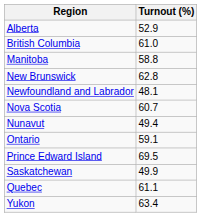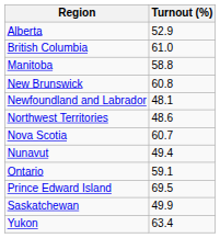 <table class="wikitable  sortable">
 <tr>
 <th>Region</th>
 <th>Turnout (%)</th>
 </tr>
 <tr>
 <td><a href='#'>Alberta</a></td>
 <td>52.9</td>
 </tr>
 <tr>
 <td><a href='#'>British Columbia</a></td>
 <td>61.0</td>
 </tr>
 <tr>
 <td><a href='#'>Manitoba</a></td>
 <td>58.8</td>
 </tr>
 <tr>
 <td><a href='#'>New Brunswick</a></td>
-<td>62.8</td>
+<td>60.8</td>
 </tr>
 <tr>
 <td><a href='#'>Newfoundland and Labrador</a></td>
 <td>48.1</td>
+</tr>
+<tr>
+<td><a href='#'>Northwest Territories</a></td>
+<td>48.6</td>
 </tr>
 <tr>
 <td><a href='#'>Nova Scotia</a></td>
 <td>60.7</td>
 </tr>
 <tr>
 <td><a href='#'>Nunavut</a></td>
 <td>49.4</td>
 </tr>
 <tr>
 <td><a href='#'>Ontario</a></td>
 <td>59.1</td>
 </tr>
 <tr>
 <td><a href='#'>Prince Edward Island</a></td>
 <td>69.5</td>
 </tr>
 <tr>
 <td><a href='#'>Saskatchewan</a></td>
 <td>49.9</td>
 </tr>
 <tr>
-<td><a href='#'>Quebec</a></td>
-<td>61.1</td>
-</tr>
-<tr>
 <td><a href='#'>Yukon</a></td>
 <td>63.4</td>
 </tr>
 </table>
